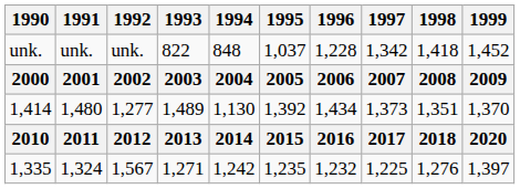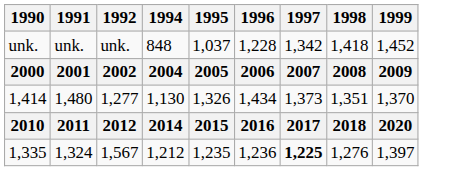 <table class=wikitable>
 <tr>
 <th>1990</th>
 <th>1991</th>
 <th>1992</th>
-<th>1993</th>
 <th>1994</th>
 <th>1995</th>
 <th>1996</th>
 <th>1997</th>
 <th>1998</th>
 <th>1999</th>
 </tr>
 <tr>
 <td>unk.</td>
 <td>unk.</td>
 <td>unk.</td>
-<td>822</td>
 <td>848</td>
 <td>1,037</td>
 <td>1,228</td>
 <td>1,342</td>
 <td>1,418</td>
 <td>1,452</td>
 </tr>
 <tr>
 <th>2000</th>
 <th>2001</th>
 <th>2002</th>
-<th>2003</th>
 <th>2004</th>
 <th>2005</th>
 <th>2006</th>
 <th>2007</th>
 <th>2008</th>
 <th>2009</th>
 </tr>
 <tr>
 <td>1,414</td>
 <td>1,480</td>
 <td>1,277</td>
-<td>1,489</td>
 <td>1,130</td>
-<td>1,392</td>
+<td>1,326</td>
 <td>1,434</td>
 <td>1,373</td>
 <td>1,351</td>
 <td>1,370</td>
 </tr>
 <tr>
 <th>2010</th>
 <th>2011</th>
 <th>2012</th>
-<th>2013</th>
 <th>2014</th>
 <th>2015</th>
 <th>2016</th>
 <th>2017</th>
 <th>2018</th>
 <th>2020</th>
 </tr>
 <tr>
 <td>1,335</td>
 <td>1,324</td>
 <td>1,567</td>
-<td>1,271</td>
-<td>1,242</td>
+<td>1,212</td>
 <td>1,235</td>
-<td>1,232</td>
-<td>1,225</td>
+<td>1,236</td>
+<td><strong>1,225</strong></td>
 <td>1,276</td>
 <td>1,397</td>
 </tr>
 </table>
